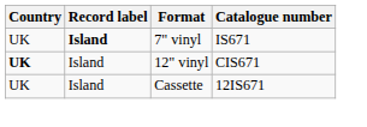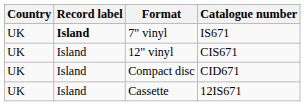 <table class="wikitable">
 <tr>
 <th>Country</th>
 <th>Record label</th>
 <th>Format</th>
 <th>Catalogue number</th>
 </tr>
 <tr>
 <td>UK</td>
 <td><strong>Island</strong></td>
 <td>7" vinyl</td>
 <td>IS671</td>
 </tr>
 <tr>
-<td><strong>UK</strong></td>
+<td>UK</td>
 <td>Island</td>
 <td>12" vinyl</td>
 <td>CIS671</td>
+</tr>
+<tr>
+<td>UK</td>
+<td>Island</td>
+<td>Compact disc</td>
+<td>CID671</td>
 </tr>
 <tr>
 <td>UK</td>
 <td>Island</td>
 <td>Cassette</td>
 <td>12IS671</td>
 </tr>
 </table>
